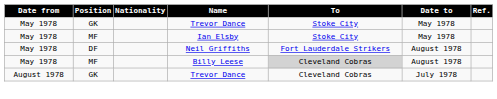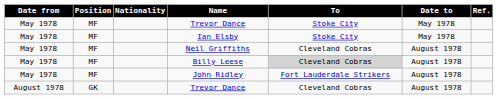 <table class="wikitable" style="text-align:center; font-size:90%; ">
 <tr>
 <th style="background:#000000; color:white; width:100px;">Date from</th>
 <th style="background:#000000; color:white; width:50px;">Position</th>
 <th style="background:#000000; color:white; width:50px;">Nationality</th>
 <th style="background:#000000; color:white; width:150px;">Name</th>
 <th style="background:#000000; color:white; width:200px;">To</th>
 <th style="background:#000000; color:white; width:100px;">Date to</th>
 <th style="background:#000000; color:white; width:25px;">Ref.</th>
 </tr>
 <tr>
 <td>May 1978</td>
-<td>GK</td>
+<td>MF</td>
 <td></td>
 <td><a href='#'>Trevor Dance</a></td>
 <td><a href='#'>Stoke City</a></td>
 <td>May 1978</td>
 <td></td>
 </tr>
 <tr>
 <td>May 1978</td>
 <td>MF</td>
 <td></td>
 <td><a href='#'>Ian Elsby</a></td>
 <td><a href='#'>Stoke City</a></td>
 <td>May 1978</td>
 <td></td>
 </tr>
 <tr>
 <td>May 1978</td>
-<td>DF</td>
+<td>MF</td>
 <td></td>
 <td><a href='#'>Neil Griffiths</a></td>
-<td> <a href='#'>Fort Lauderdale Strikers</a></td>
+<td> Cleveland Cobras</td>
 <td>August 1978</td>
 <td></td>
 </tr>
 <tr>
 <td>May 1978</td>
 <td>MF</td>
 <td></td>
 <td><a href='#'>Billy Leese</a></td>
 <td style="background: lightgrey;"> Cleveland Cobras</td>
 <td>August 1978</td>
 <td></td>
 </tr>
 <tr>
+<td>May 1978</td>
+<td>MF</td>
+<td></td>
+<td><a href='#'>John Ridley</a></td>
+<td> <a href='#'>Fort Lauderdale Strikers</a></td>
+<td>August 1978</td>
+<td></td>
+</tr>
+<tr>
 <td>August 1978</td>
 <td>GK</td>
 <td></td>
 <td><a href='#'>Trevor Dance</a></td>
 <td> Cleveland Cobras</td>
-<td>July 1978</td>
+<td>August 1978</td>
 <td></td>
 </tr>
 </table>
